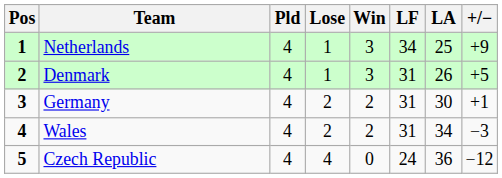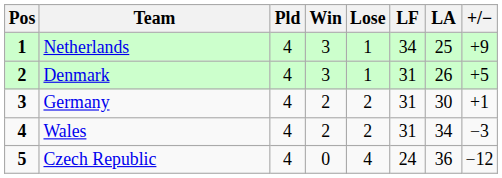 <table class="wikitable" style="font-size: 100%">
 <tr>
 <th width=20>Pos</th>
 <th width=200>Team</th>
 <th width=25>Pld</th>
+<th width=25>Win</th>
 <th width=25>Lose</th>
-<th width=25>Win</th>
 <th width=25>LF</th>
 <th width=25>LA</th>
 <th width=25>+/−</th>
 </tr>
 <tr align=center style="background: #ccffcc;">
 <td><strong>1</strong></td>
 <td align="left"> <a href='#'>Netherlands</a></td>
 <td>4</td>
+<td>3</td>
 <td>1</td>
-<td>3</td>
 <td>34</td>
 <td>25</td>
 <td>+9</td>
 </tr>
 <tr align=center style="background: #ccffcc;">
 <td><strong>2</strong></td>
 <td align="left"> <a href='#'>Denmark</a></td>
 <td>4</td>
+<td>3</td>
 <td>1</td>
-<td>3</td>
 <td>31</td>
 <td>26</td>
 <td>+5</td>
 </tr>
 <tr align=center>
 <td><strong>3</strong></td>
 <td align="left"> <a href='#'>Germany</a></td>
 <td>4</td>
 <td>2</td>
 <td>2</td>
 <td>31</td>
 <td>30</td>
 <td>+1</td>
 </tr>
 <tr align=center>
 <td><strong>4</strong></td>
 <td align="left"> <a href='#'>Wales</a></td>
 <td>4</td>
 <td>2</td>
 <td>2</td>
 <td>31</td>
 <td>34</td>
 <td>−3</td>
 </tr>
 <tr align=center>
 <td><strong>5</strong></td>
 <td align="left"> <a href='#'>Czech Republic</a></td>
 <td>4</td>
+<td>0</td>
 <td>4</td>
-<td>0</td>
 <td>24</td>
 <td>36</td>
 <td>−12</td>
 </tr>
 </table>
